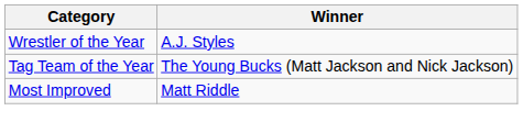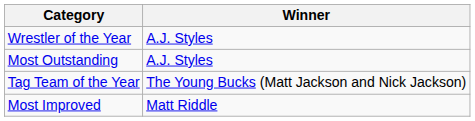 <table class="wikitable">
 <tr>
 <th>Category</th>
 <th>Winner</th>
 </tr>
 <tr>
 <td><a href='#'>Wrestler of the Year</a></td>
+<td><a href='#'>A.J. Styles</a></td>
+</tr>
+<tr>
+<td><a href='#'>Most Outstanding</a></td>
 <td><a href='#'>A.J. Styles</a></td>
 </tr>
 <tr>
 <td><a href='#'>Tag Team of the Year</a></td>
 <td><a href='#'>The Young Bucks</a> (Matt Jackson and Nick Jackson)</td>
 </tr>
 <tr>
 <td><a href='#'>Most Improved</a></td>
 <td><a href='#'>Matt Riddle</a></td>
 </tr>
 </table>
